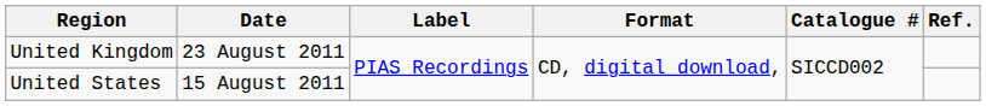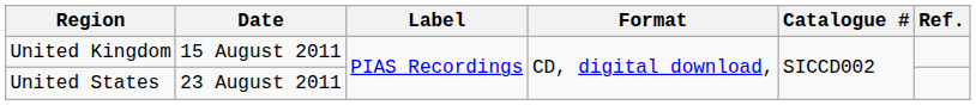 <table class="wikitable">
 <tr>
 <th>Region</th>
 <th>Date</th>
 <th>Label</th>
 <th>Format</th>
 <th>Catalogue #</th>
 <th>Ref.</th>
 </tr>
 <tr>
 <td rowspan="1"> United Kingdom</td>
-<td>23 August 2011</td>
+<td>15 August 2011</td>
 <td rowspan="2"><a href='#'>PIAS Recordings</a></td>
 <td rowspan="2">CD, <a href='#'>digital download</a>,</td>
 <td rowspan="2">SICCD002</td>
 <td></td>
 </tr>
 <tr>
 <td rowspan="1"> United States</td>
-<td>15 August 2011</td>
+<td>23 August 2011</td>
 <td></td>
 </tr>
 </table>
